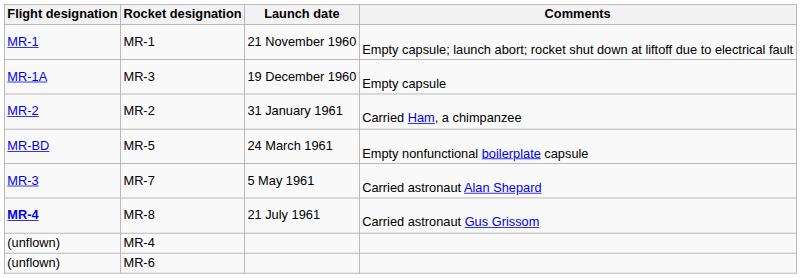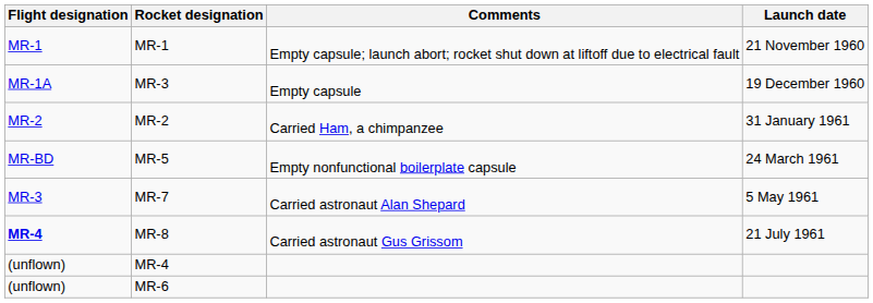 <table class="wikitable sortable" border="1">
 <tr>
 <th>Flight designation</th>
 <th>Rocket designation</th>
+<th>Comments</th>
 <th>Launch date</th>
-<th>Comments</th>
 </tr>
 <tr>
 <td><a href='#'>MR-1</a></td>
 <td>MR-1</td>
+<td><br>Empty capsule; launch abort; rocket shut down at liftoff due to electrical fault</td>
 <td>21 November 1960</td>
-<td><br>Empty capsule; launch abort; rocket shut down at liftoff due to electrical fault</td>
 </tr>
 <tr>
 <td><a href='#'>MR-1A</a></td>
 <td>MR-3</td>
+<td><br>Empty capsule</td>
 <td>19 December 1960</td>
-<td><br>Empty capsule</td>
 </tr>
 <tr>
 <td><a href='#'>MR-2</a></td>
 <td>MR-2</td>
+<td><br>Carried <a href='#'>Ham</a>, a chimpanzee</td>
 <td>31 January 1961</td>
-<td><br>Carried <a href='#'>Ham</a>, a chimpanzee</td>
 </tr>
 <tr>
 <td><a href='#'>MR-BD</a></td>
 <td>MR-5</td>
+<td><br>Empty nonfunctional <a href='#'>boilerplate</a> capsule</td>
 <td>24 March 1961</td>
-<td><br>Empty nonfunctional <a href='#'>boilerplate</a> capsule</td>
 </tr>
 <tr>
 <td><a href='#'>MR-3</a></td>
 <td>MR-7</td>
+<td><br>Carried astronaut <a href='#'>Alan Shepard</a></td>
 <td>5 May 1961</td>
-<td><br>Carried astronaut <a href='#'>Alan Shepard</a></td>
 </tr>
 <tr>
 <td><strong><a href='#'>MR-4</a></strong></td>
 <td>MR-8</td>
+<td><br>Carried astronaut <a href='#'>Gus Grissom</a></td>
 <td>21 July 1961</td>
-<td><br>Carried astronaut <a href='#'>Gus Grissom</a></td>
 </tr>
 <tr>
 <td>(unflown)</td>
 <td>MR-4</td>
 <td></td>
 <td></td>
 </tr>
 <tr>
 <td>(unflown)</td>
 <td>MR-6</td>
 <td></td>
 <td></td>
 </tr>
 </table>
